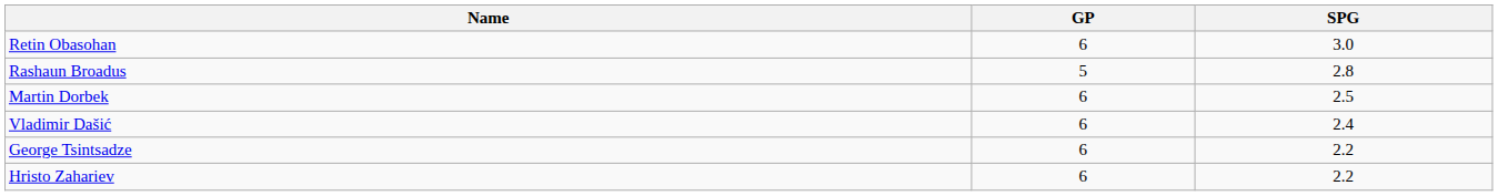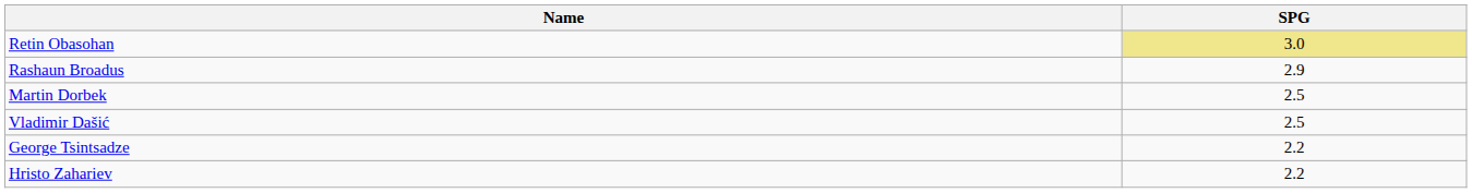 <table class=wikitable width="90%">
 <tr>
 <th width="65%">Name</th>
-<th width="15%">GP</th>
 <th width="20%">SPG</th>
 </tr>
 <tr>
 <td> <a href='#'>Retin Obasohan</a></td>
-<td align=center>6</td>
-<td align=center>3.0</td>
+<td align=center style="background: khaki;">3.0</td>
 </tr>
 <tr>
 <td> <a href='#'>Rashaun Broadus</a></td>
-<td align=center>5</td>
-<td align=center>2.8</td>
+<td align=center>2.9</td>
 </tr>
 <tr>
 <td> <a href='#'>Martin Dorbek</a></td>
-<td align=center>6</td>
 <td align=center>2.5</td>
 </tr>
 <tr>
 <td> <a href='#'>Vladimir Dašić</a></td>
-<td align=center>6</td>
-<td align=center>2.4</td>
+<td align=center>2.5</td>
 </tr>
 <tr>
 <td> <a href='#'>George Tsintsadze</a></td>
-<td align=center>6</td>
 <td align=center>2.2</td>
 </tr>
 <tr>
 <td> <a href='#'>Hristo Zahariev</a></td>
-<td align=center>6</td>
 <td align=center>2.2</td>
 </tr>
 </table>
